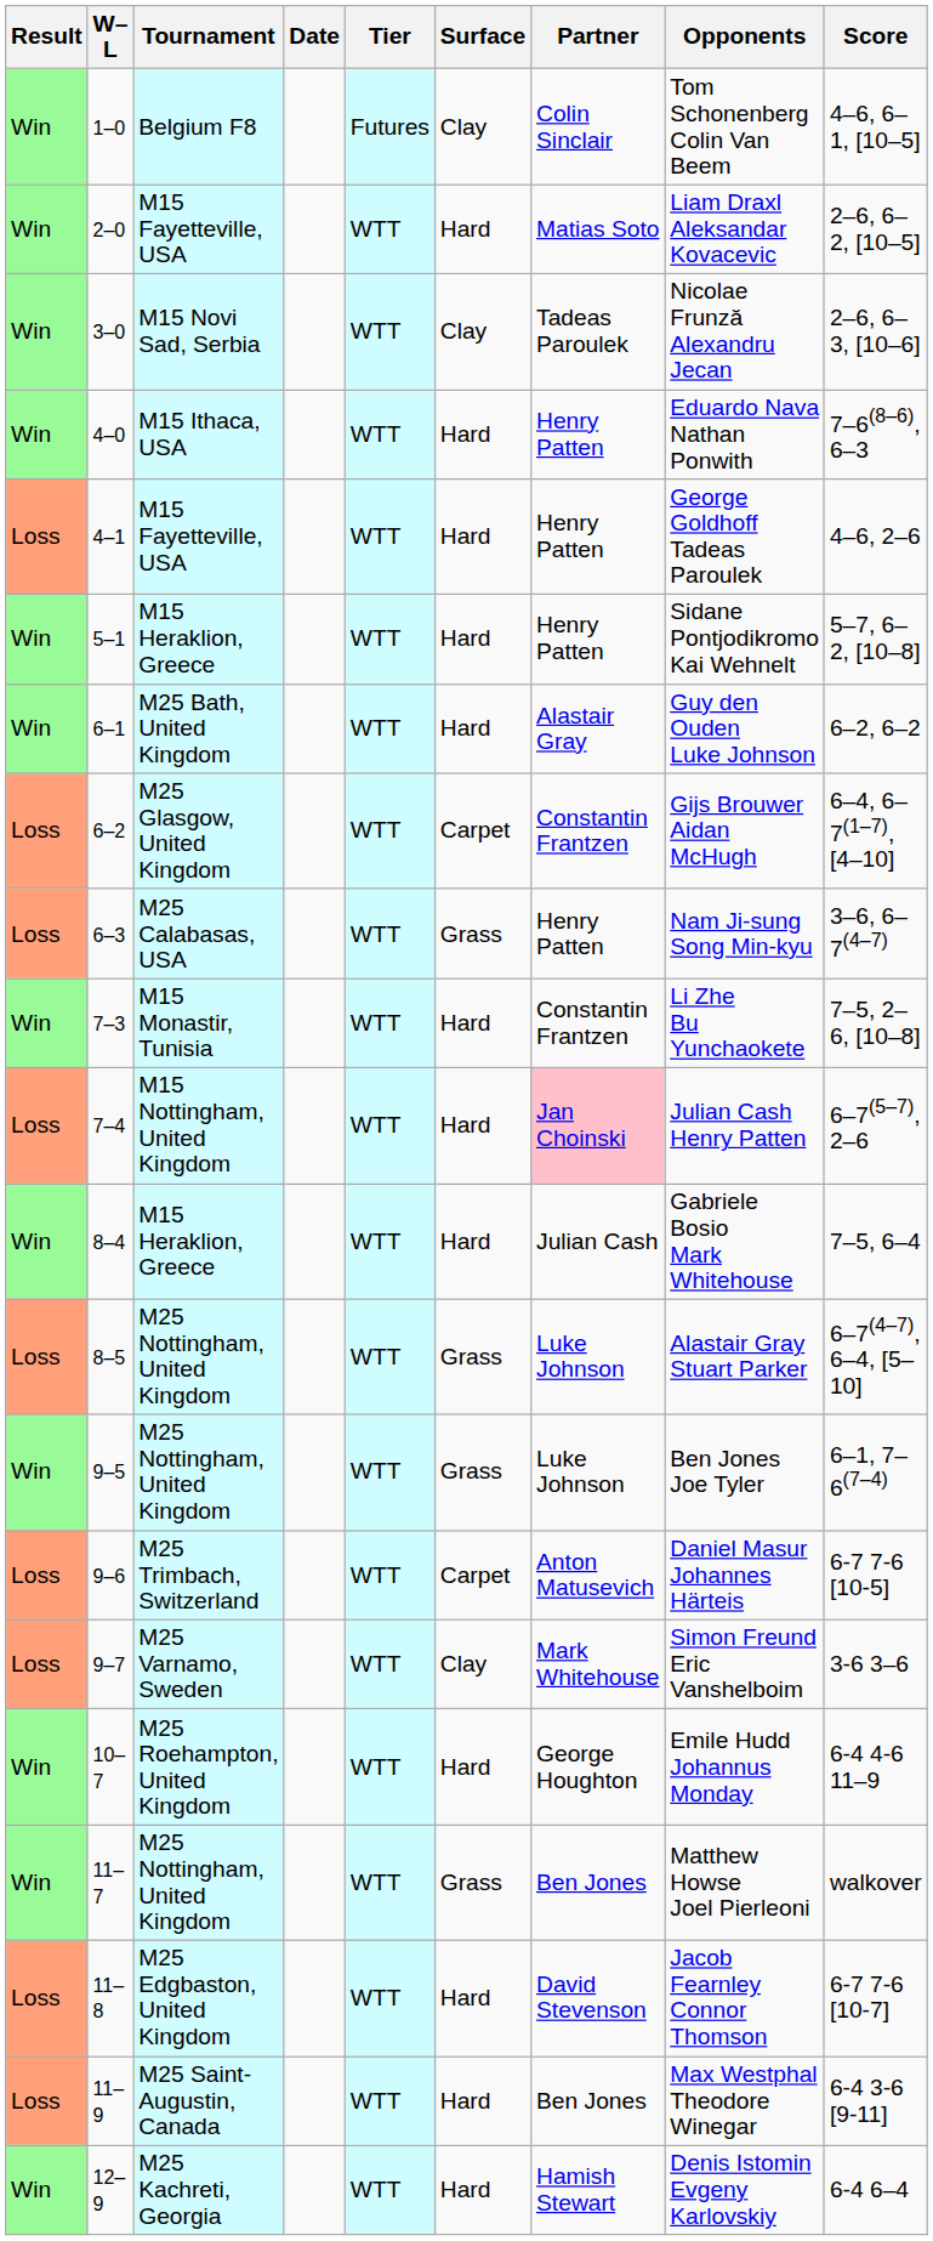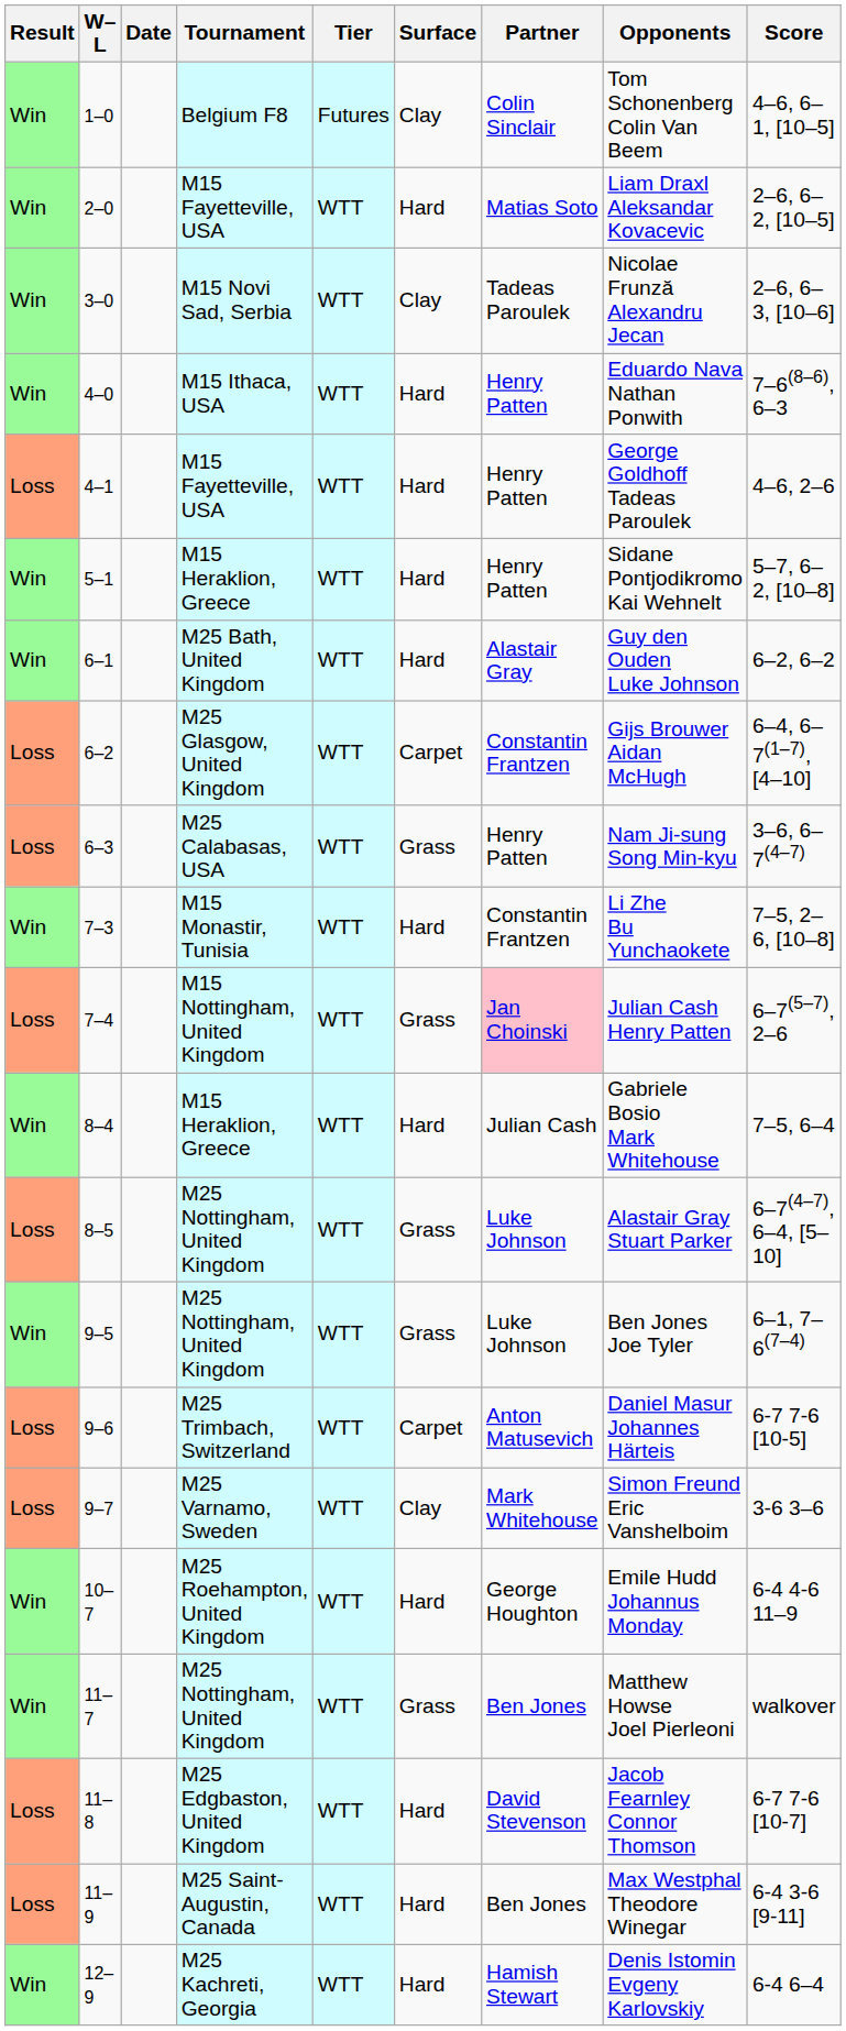 <table class="sortable wikitable">
 <tr>
 <th>Result</th>
 <th class="unsortable">W–L</th>
+<th>Date</th>
 <th>Tournament</th>
-<th>Date</th>
 <th>Tier</th>
 <th>Surface</th>
 <th>Partner</th>
 <th>Opponents</th>
 <th class="unsortable">Score</th>
 </tr>
 <tr>
 <td bgcolor=98FB98>Win</td>
 <td><small>1–0</small></td>
+<td></td>
 <td style="background:#cffcff;">Belgium F8</td>
-<td></td>
 <td style="background:#cffcff;">Futures</td>
 <td>Clay</td>
 <td> <a href='#'>Colin Sinclair</a></td>
 <td> Tom Schonenberg<br> Colin Van Beem</td>
 <td>4–6, 6–1, [10–5]</td>
 </tr>
 <tr>
 <td bgcolor=98FB98>Win</td>
 <td><small>2–0</small></td>
+<td></td>
 <td style="background:#cffcff;">M15 Fayetteville, USA</td>
-<td></td>
 <td style="background:#cffcff;">WTT</td>
 <td>Hard</td>
 <td> <a href='#'>Matias Soto</a></td>
 <td> <a href='#'>Liam Draxl</a><br> <a href='#'>Aleksandar Kovacevic</a></td>
 <td>2–6, 6–2, [10–5]</td>
 </tr>
 <tr>
 <td bgcolor=98FB98>Win</td>
 <td><small>3–0</small></td>
+<td></td>
 <td style="background:#cffcff;">M15 Novi Sad, Serbia</td>
-<td></td>
 <td style="background:#cffcff;">WTT</td>
 <td>Clay</td>
 <td> Tadeas Paroulek</td>
 <td> Nicolae Frunză <br>  <a href='#'>Alexandru Jecan</a></td>
 <td>2–6, 6–3, [10–6]</td>
 </tr>
 <tr>
 <td bgcolor=98FB98>Win</td>
 <td><small>4–0</small></td>
+<td></td>
 <td style="background:#cffcff;">M15 Ithaca, USA</td>
-<td></td>
 <td style="background:#cffcff;">WTT</td>
 <td>Hard</td>
 <td> <a href='#'>Henry Patten</a></td>
 <td> <a href='#'>Eduardo Nava</a> <br>  Nathan Ponwith</td>
 <td>7–6<sup>(8–6)</sup>, 6–3</td>
 </tr>
 <tr>
 <td bgcolor=FFA07A>Loss</td>
 <td><small>4–1</small></td>
+<td></td>
 <td style="background:#cffcff;">M15 Fayetteville, USA</td>
-<td></td>
 <td style="background:#cffcff;">WTT</td>
 <td>Hard</td>
 <td> Henry Patten</td>
 <td> <a href='#'>George Goldhoff</a> <br>  Tadeas Paroulek</td>
 <td>4–6, 2–6</td>
 </tr>
 <tr>
 <td bgcolor=98FB98>Win</td>
 <td><small>5–1</small></td>
+<td></td>
 <td style="background:#cffcff;">M15 Heraklion, Greece</td>
-<td></td>
 <td style="background:#cffcff;">WTT</td>
 <td>Hard</td>
 <td> Henry Patten</td>
 <td> Sidane Pontjodikromo <br>  Kai Wehnelt</td>
 <td>5–7, 6–2, [10–8]</td>
 </tr>
 <tr>
 <td bgcolor=98FB98>Win</td>
 <td><small>6–1</small></td>
+<td></td>
 <td style="background:#cffcff;">M25 Bath, United Kingdom</td>
-<td></td>
 <td style="background:#cffcff;">WTT</td>
 <td>Hard</td>
 <td> <a href='#'>Alastair Gray</a></td>
 <td> <a href='#'>Guy den Ouden</a> <br>  <a href='#'>Luke Johnson</a></td>
 <td>6–2, 6–2</td>
 </tr>
 <tr>
 <td bgcolor=FFA07A>Loss</td>
 <td><small>6–2</small></td>
+<td></td>
 <td style="background:#cffcff;">M25 Glasgow, United Kingdom</td>
-<td></td>
 <td style="background:#cffcff;">WTT</td>
 <td>Carpet</td>
 <td> <a href='#'>Constantin Frantzen</a></td>
 <td> <a href='#'>Gijs Brouwer</a><br> <a href='#'>Aidan McHugh</a></td>
 <td>6–4, 6–7<sup>(1–7)</sup>, [4–10]</td>
 </tr>
 <tr>
 <td bgcolor=FFA07A>Loss</td>
 <td><small>6–3</small></td>
+<td></td>
 <td style="background:#cffcff;">M25 Calabasas, USA</td>
-<td></td>
 <td style="background:#cffcff;">WTT</td>
 <td>Grass</td>
 <td> Henry Patten</td>
 <td> <a href='#'>Nam Ji-sung</a> <br> <a href='#'>Song Min-kyu</a></td>
 <td>3–6, 6–7<sup>(4–7)</sup></td>
 </tr>
 <tr>
 <td bgcolor=98FB98>Win</td>
 <td><small>7–3</small></td>
+<td></td>
 <td style="background:#cffcff;">M15 Monastir, Tunisia</td>
-<td></td>
 <td style="background:#cffcff;">WTT</td>
 <td>Hard</td>
 <td> Constantin Frantzen</td>
 <td> <a href='#'>Li Zhe</a><br> <a href='#'>Bu Yunchaokete</a></td>
 <td>7–5, 2–6, [10–8]</td>
 </tr>
 <tr>
 <td bgcolor=FFA07A>Loss</td>
 <td><small>7–4</small></td>
+<td></td>
 <td style="background:#cffcff;">M15 Nottingham, United Kingdom</td>
-<td></td>
 <td style="background:#cffcff;">WTT</td>
-<td>Hard</td>
+<td>Grass</td>
 <td style="background: pink;"> <a href='#'>Jan Choinski</a></td>
 <td> <a href='#'>Julian Cash</a><br> <a href='#'>Henry Patten</a></td>
 <td>6–7<sup>(5–7)</sup>, 2–6</td>
 </tr>
 <tr>
 <td bgcolor=98FB98>Win</td>
 <td><small>8–4</small></td>
+<td></td>
 <td style="background:#cffcff;">M15 Heraklion, Greece</td>
-<td></td>
 <td style="background:#cffcff;">WTT</td>
 <td>Hard</td>
 <td> Julian Cash</td>
 <td> Gabriele Bosio <br>  <a href='#'>Mark Whitehouse</a></td>
 <td>7–5, 6–4</td>
 </tr>
 <tr>
 <td bgcolor=FFA07A>Loss</td>
 <td><small>8–5</small></td>
+<td></td>
 <td style=background:#cffcff>M25 Nottingham, United Kingdom</td>
-<td></td>
 <td style=background:#cffcff>WTT</td>
 <td>Grass</td>
 <td> <a href='#'>Luke Johnson</a></td>
 <td> <a href='#'>Alastair Gray</a> <br> <a href='#'>Stuart Parker</a></td>
 <td>6–7<sup>(4–7)</sup>, 6–4, [5–10]</td>
 </tr>
 <tr>
 <td bgcolor=98FB98>Win</td>
 <td><small>9–5</small></td>
+<td></td>
 <td style="background:#cffcff;">M25 Nottingham, United Kingdom</td>
-<td></td>
 <td style="background:#cffcff;">WTT</td>
 <td>Grass</td>
 <td> Luke Johnson</td>
 <td> Ben Jones <br> Joe Tyler</td>
 <td>6–1, 7–6<sup>(7–4)</sup></td>
 </tr>
 <tr>
 <td bgcolor=FFA07A>Loss</td>
 <td><small>9–6</small></td>
+<td></td>
 <td style="background:#cffcff;">M25 Trimbach, Switzerland</td>
-<td></td>
 <td style="background:#cffcff;">WTT</td>
 <td>Carpet</td>
 <td> <a href='#'>Anton Matusevich</a></td>
 <td> <a href='#'>Daniel Masur</a><br> <a href='#'>Johannes Härteis</a></td>
 <td>6-7 7-6 [10-5]</td>
 </tr>
 <tr>
 <td bgcolor=FFA07A>Loss</td>
 <td><small>9–7</small></td>
+<td></td>
 <td style="background:#cffcff;">M25 Varnamo, Sweden</td>
-<td></td>
 <td style="background:#cffcff;">WTT</td>
 <td>Clay</td>
 <td> <a href='#'>Mark Whitehouse</a></td>
 <td> <a href='#'>Simon Freund</a><br> Eric Vanshelboim</td>
 <td>3-6 3–6</td>
 </tr>
 <tr>
 <td bgcolor=98FB98>Win</td>
 <td><small>10–7</small></td>
+<td></td>
 <td style="background:#cffcff;">M25 Roehampton, United Kingdom</td>
-<td></td>
 <td style="background:#cffcff;">WTT</td>
 <td>Hard</td>
 <td> George Houghton</td>
 <td> Emile Hudd<br> <a href='#'>Johannus Monday</a></td>
 <td>6-4 4-6 11–9</td>
 </tr>
 <tr>
 <td bgcolor=98FB98>Win</td>
 <td><small>11–7</small></td>
+<td></td>
 <td style="background:#cffcff;">M25 Nottingham, United Kingdom</td>
-<td></td>
 <td style="background:#cffcff;">WTT</td>
 <td>Grass</td>
 <td> <a href='#'>Ben Jones</a></td>
 <td> Matthew Howse<br> Joel Pierleoni</td>
 <td>walkover</td>
 </tr>
 <tr>
 <td bgcolor=FFA07A>Loss</td>
 <td><small>11–8</small></td>
+<td></td>
 <td style="background:#cffcff;">M25 Edgbaston, United Kingdom</td>
-<td></td>
 <td style="background:#cffcff;">WTT</td>
 <td>Hard</td>
 <td> <a href='#'>David Stevenson</a></td>
 <td> <a href='#'>Jacob Fearnley</a><br> <a href='#'>Connor Thomson</a></td>
 <td>6-7 7-6 [10-7]</td>
 </tr>
 <tr>
 <td bgcolor=FFA07A>Loss</td>
 <td><small>11–9</small></td>
+<td></td>
 <td style="background:#cffcff;">M25 Saint-Augustin, Canada</td>
-<td></td>
 <td style="background:#cffcff;">WTT</td>
 <td>Hard</td>
 <td> Ben Jones</td>
 <td> <a href='#'>Max Westphal</a><br> Theodore Winegar</td>
 <td>6-4 3-6 [9-11]</td>
 </tr>
 <tr>
 <td bgcolor=98FB98>Win</td>
 <td><small>12–9</small></td>
+<td></td>
 <td style="background:#cffcff;">M25 Kachreti, Georgia</td>
-<td></td>
 <td style="background:#cffcff;">WTT</td>
 <td>Hard</td>
 <td> <a href='#'>Hamish Stewart</a></td>
 <td> <a href='#'>Denis Istomin</a><br> <a href='#'>Evgeny Karlovskiy</a></td>
 <td>6-4 6–4</td>
 </tr>
 </table>
